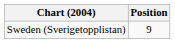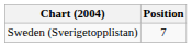 <table class="wikitable">
 <tr>
 <th>Chart (2004)</th>
 <th>Position</th>
 </tr>
 <tr>
 <td>Sweden (Sverigetopplistan)</td>
-<td align="center">9</td>
+<td align="center">7</td>
 </tr>
 </table>
